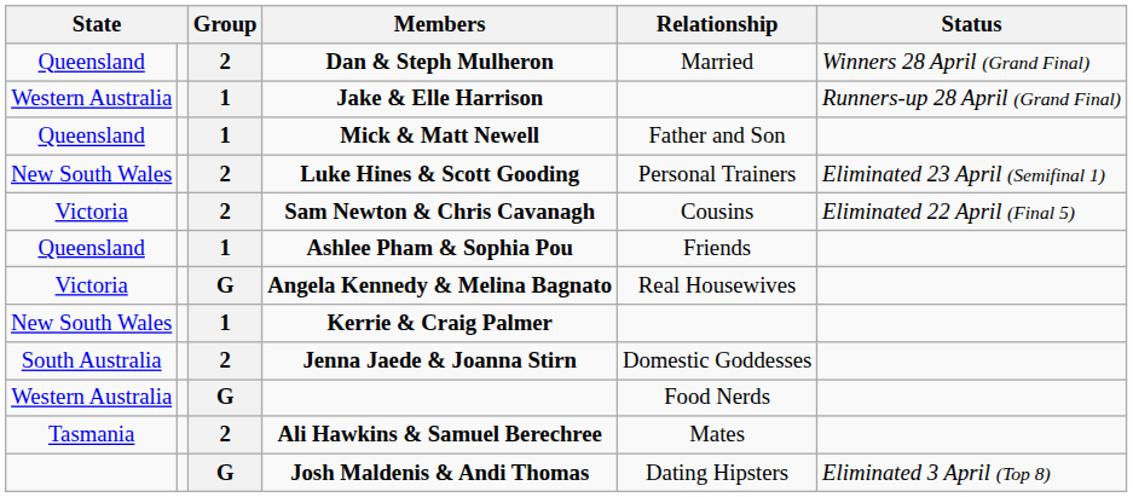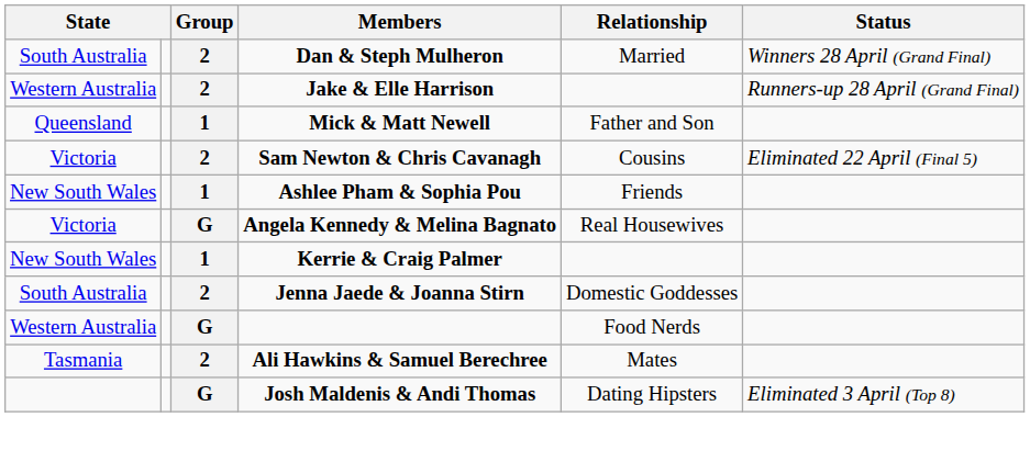 <table class="wikitable sortable" align="center" style="text-align:center; font-size:90%">
 <tr>
 <th colspan="2">State</th>
 <th data-sort-type="number">Group</th>
 <th>Members</th>
 <th>Relationship</th>
 <th>Status</th>
 </tr>
 <tr>
-<td><a href='#'>Queensland</a></td>
+<td><a href='#'>South Australia</a></td>
 <td></td>
 <th>2</th>
 <td><strong>Dan & Steph Mulheron</strong></td>
 <td>Married</td>
 <td style="text-align:left"><em>Winners 28 April <small> (Grand Final)</small></em></td>
 </tr>
 <tr>
 <td><a href='#'>Western Australia</a></td>
 <td></td>
-<th>1</th>
+<th>2</th>
 <td><strong>Jake & Elle Harrison</strong></td>
 <td></td>
 <td style="text-align:left"><em>Runners-up 28 April <small>(Grand Final)</small></em></td>
 </tr>
 <tr>
 <td><a href='#'>Queensland</a></td>
 <td></td>
 <th>1</th>
 <td><strong>Mick & Matt Newell</strong></td>
 <td>Father and Son</td>
 <td style="text-align:left"></td>
 </tr>
 <tr>
-<td><a href='#'>New South Wales</a></td>
-<td></td>
-<th>2</th>
-<td><strong>Luke Hines & Scott Gooding</strong></td>
-<td>Personal Trainers</td>
-<td style="text-align:left"><em>Eliminated 23 April</em> <small><em>(Semifinal 1)</em></small></td>
-</tr>
-<tr>
 <td><a href='#'>Victoria</a></td>
 <td></td>
 <th>2</th>
 <td><strong>Sam Newton & Chris Cavanagh</strong></td>
 <td>Cousins</td>
 <td style="text-align:left"><em>Eliminated 22 April</em> <small><em>(Final 5)</em></small></td>
 </tr>
 <tr>
-<td><a href='#'>Queensland</a></td>
+<td><a href='#'>New South Wales</a></td>
 <td></td>
 <th>1</th>
 <td><strong>Ashlee Pham & Sophia Pou</strong></td>
 <td>Friends</td>
 <td style="text-align:left"></td>
 </tr>
 <tr>
 <td><a href='#'>Victoria</a></td>
 <td></td>
 <th>G</th>
 <td><strong>Angela Kennedy & Melina Bagnato</strong></td>
 <td>Real Housewives</td>
 <td style="text-align:left"></td>
 </tr>
 <tr>
 <td><a href='#'>New South Wales</a></td>
 <td></td>
 <th>1</th>
 <td><strong>Kerrie & Craig Palmer</strong></td>
 <td></td>
 <td style="text-align:left"></td>
 </tr>
 <tr>
 <td><a href='#'>South Australia</a></td>
 <td></td>
 <th>2</th>
 <td><strong>Jenna Jaede & Joanna Stirn</strong><br></td>
 <td>Domestic Goddesses</td>
 <td style="text-align:left"></td>
 </tr>
 <tr>
 <td><a href='#'>Western Australia</a></td>
 <td></td>
 <th>G</th>
 <td></td>
 <td>Food Nerds</td>
 <td style="text-align:left"></td>
 </tr>
 <tr>
 <td><a href='#'>Tasmania</a></td>
 <td></td>
 <th>2</th>
 <td><strong>Ali Hawkins & Samuel Berechree</strong></td>
 <td>Mates</td>
 <td style="text-align:left"></td>
 </tr>
 <tr>
 <td></td>
 <td></td>
 <th>G</th>
 <td><strong>Josh Maldenis & Andi Thomas</strong></td>
 <td>Dating Hipsters</td>
 <td style="text-align:left"><em>Eliminated 3 April</em> <small><em>(Top 8)</em></small></td>
 </tr>
 </table>
